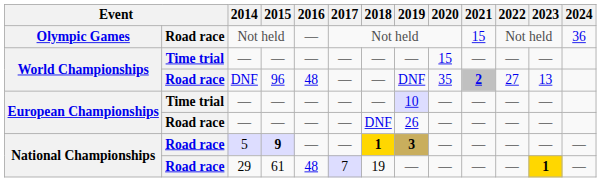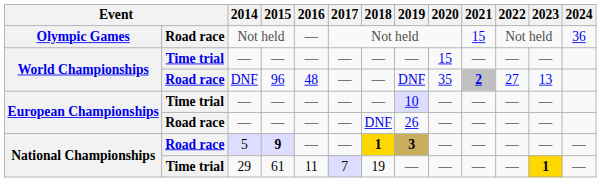 <table class="wikitable plainrowheaders">
 <tr>
 <th scope="col" colspan=2>Event</th>
 <th scope="col">2014</th>
 <th scope="col">2015</th>
 <th scope="col">2016</th>
 <th scope="col">2017</th>
 <th scope="col">2018</th>
 <th scope="col">2019</th>
 <th scope="col">2020</th>
 <th scope="col">2021</th>
 <th scope="col">2022</th>
 <th scope="col">2023</th>
 <th scope="col">2024</th>
 </tr>
 <tr style="text-align:center;">
 <th scope="row" rowspan=1> <a href='#'>Olympic Games</a></th>
 <th scope="row">Road race</th>
 <td style="color:#4d4d4d;" colspan=2 rowspan=1>Not held</td>
 <td>—</td>
 <td style="color:#4d4d4d;" colspan=4 rowspan=1>Not held</td>
 <td><a href='#'>15</a></td>
 <td style="color:#4d4d4d;" colspan=2 rowspan=1>Not held</td>
 <td><a href='#'>36</a></td>
 </tr>
 <tr style="text-align:center;">
 <th scope="row" rowspan=2> <a href='#'>World Championships</a></th>
 <th scope="row"><a href='#'>Time trial</a></th>
 <td>—</td>
 <td>—</td>
 <td>—</td>
 <td>—</td>
 <td>—</td>
 <td>—</td>
 <td><a href='#'>15</a></td>
 <td>—</td>
 <td>—</td>
 <td>—</td>
 <td></td>
 </tr>
 <tr style="text-align:center;">
 <th scope="row"><a href='#'>Road race</a></th>
 <td><a href='#'>DNF</a></td>
 <td><a href='#'>96</a></td>
 <td><a href='#'>48</a></td>
 <td>—</td>
 <td>—</td>
 <td><a href='#'>DNF</a></td>
 <td><a href='#'>35</a></td>
 <td style="background:silver;"><a href='#'><strong>2</strong></a></td>
 <td><a href='#'>27</a></td>
 <td><a href='#'>13</a></td>
 <td></td>
 </tr>
 <tr style="text-align:center;">
 <th scope="row" rowspan=2> <a href='#'>European Championships</a></th>
 <th scope="row">Time trial</th>
 <td>—</td>
 <td>—</td>
 <td>—</td>
 <td>—</td>
 <td>—</td>
 <td style="background:#ddf;"><a href='#'>10</a></td>
 <td>—</td>
 <td>—</td>
 <td>—</td>
 <td>—</td>
 <td></td>
 </tr>
 <tr style="text-align:center;">
 <th scope="row">Road race</th>
 <td>—</td>
 <td>—</td>
 <td>—</td>
 <td>—</td>
 <td><a href='#'>DNF</a></td>
 <td><a href='#'>26</a></td>
 <td>—</td>
 <td>—</td>
 <td>—</td>
 <td>—</td>
 <td></td>
 </tr>
 <tr style="text-align:center;">
 <th scope="row" rowspan=2> National Championships</th>
 <th scope="row"><a href='#'>Road race</a></th>
 <td style="background:#ddf;">5</td>
 <td style="background:#ddf;"><strong>9</strong></td>
 <td>—</td>
 <td>—</td>
 <td style="background:gold;"><strong>1</strong></td>
 <td style="background:#C9AE5D;"><strong>3</strong></td>
 <td>—</td>
 <td>—</td>
 <td>—</td>
 <td>—</td>
 <td>—</td>
 </tr>
 <tr style="text-align:center;">
-<th scope="row"><a href='#'>Road race</a></th>
+<th scope="row">Time trial</th>
 <td>29</td>
 <td>61</td>
-<td><a href='#'>48</a></td>
+<td>11</td>
 <td style="background:#ddf;">7</td>
 <td>19</td>
 <td>—</td>
 <td>—</td>
 <td>—</td>
 <td>—</td>
 <td style="background:gold;"><strong>1</strong></td>
 <td>—</td>
 </tr>
 </table>
